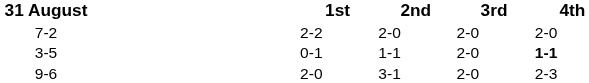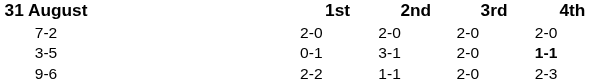 <table width=60% cellspacing=1>
 <tr>
 <th width=20%></th>
 <th width=12%>31 August</th>
 <th width=20%></th>
 <th width=8%>1st</th>
 <th width=8%>2nd</th>
 <th width=8%>3rd</th>
 <th width=8%>4th</th>
 </tr>
 <tr style=font-size:90%>
 <td align=right><strong></strong></td>
 <td align=center>7-2</td>
 <td></td>
-<td>2-2</td>
+<td>2-0</td>
 <td>2-0</td>
 <td>2-0</td>
 <td>2-0</td>
 </tr>
 <tr style=font-size:90%>
 <td align=right></td>
 <td align=center>3-5</td>
 <td><strong></strong></td>
 <td>0-1</td>
-<td>1-1</td>
+<td>3-1</td>
 <td>2-0</td>
 <td><strong>1-1</strong></td>
 </tr>
 <tr style=font-size:90%>
 <td align=right><strong></strong></td>
 <td align=center>9-6</td>
 <td></td>
-<td>2-0</td>
-<td>3-1</td>
+<td>2-2</td>
+<td>1-1</td>
 <td>2-0</td>
 <td>2-3</td>
 </tr>
 </table>
